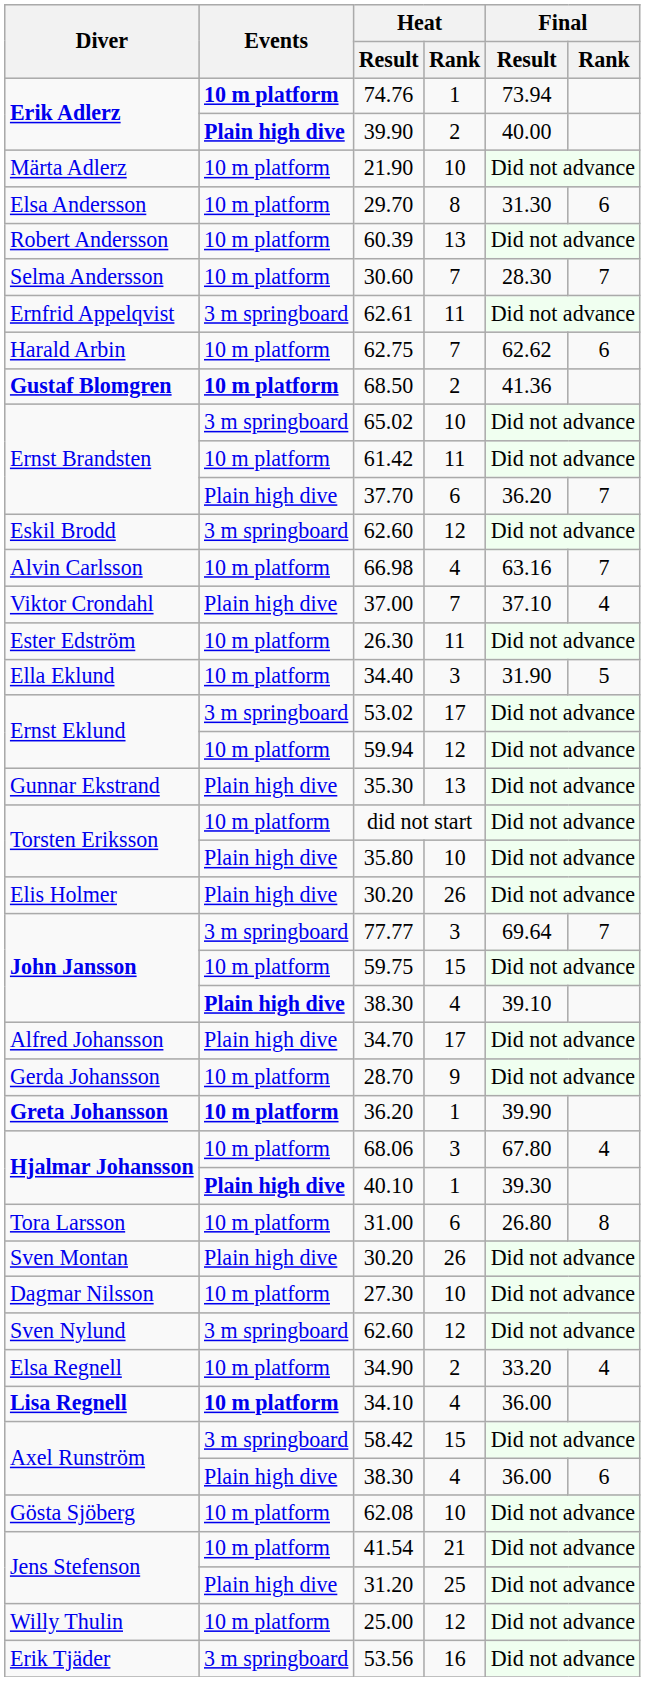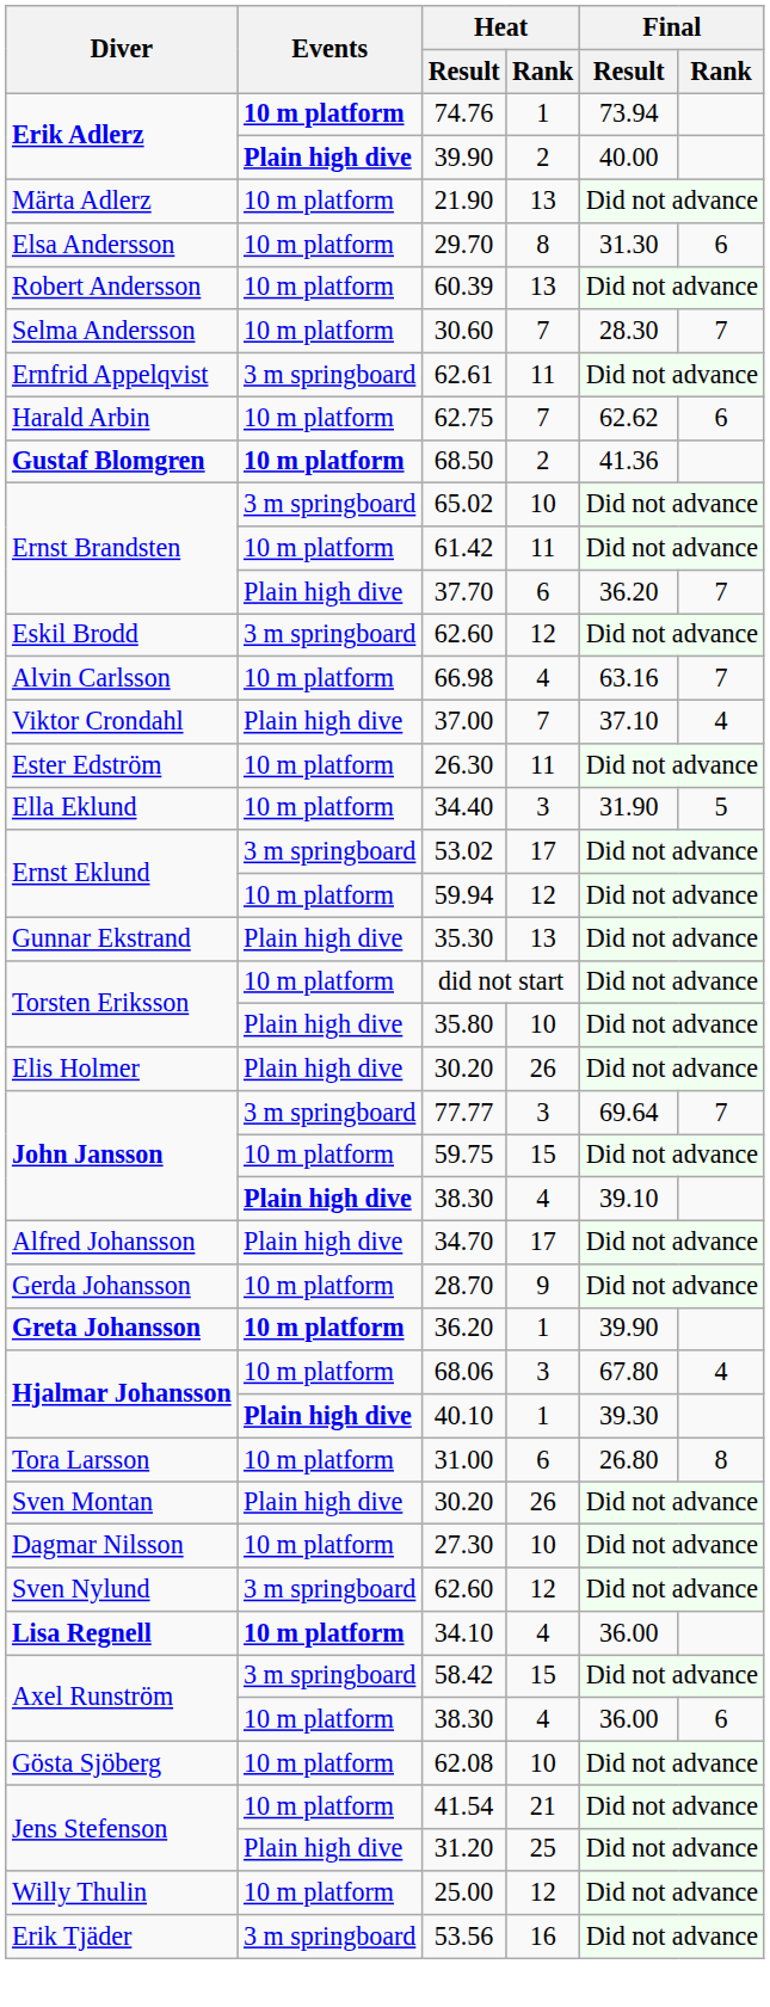 <table class=wikitable style="font-size:90%">
 <tr>
 <th rowspan="2">Diver</th>
 <th rowspan="2">Events</th>
 <th colspan="2">Heat</th>
 <th colspan="2">Final</th>
 </tr>
 <tr>
 <th>Result</th>
 <th>Rank</th>
 <th>Result</th>
 <th>Rank</th>
 </tr>
 <tr>
 <td rowspan=2><strong><a href='#'>Erik Adlerz</a></strong></td>
 <td><strong><a href='#'>10 m platform</a></strong></td>
 <td align=center>74.76</td>
 <td align=center>1</td>
 <td align=center>73.94</td>
 <td align=center></td>
 </tr>
 <tr>
 <td><strong><a href='#'>Plain high dive</a></strong></td>
 <td align=center>39.90</td>
 <td align=center>2</td>
 <td align=center>40.00</td>
 <td align=center></td>
 </tr>
 <tr>
 <td><a href='#'>Märta Adlerz</a></td>
 <td><a href='#'>10 m platform</a></td>
 <td align=center>21.90</td>
-<td align=center>10</td>
+<td align=center>13</td>
 <td align=center colspan=2 bgcolor=honeydew>Did not advance</td>
 </tr>
 <tr>
 <td><a href='#'>Elsa Andersson</a></td>
 <td><a href='#'>10 m platform</a></td>
 <td align=center>29.70</td>
 <td align=center>8</td>
 <td align=center>31.30</td>
 <td align=center>6</td>
 </tr>
 <tr>
 <td><a href='#'>Robert Andersson</a></td>
 <td><a href='#'>10 m platform</a></td>
 <td align=center>60.39</td>
 <td align=center>13</td>
 <td align=center colspan=2 bgcolor=honeydew>Did not advance</td>
 </tr>
 <tr>
 <td><a href='#'>Selma Andersson</a></td>
 <td><a href='#'>10 m platform</a></td>
 <td align=center>30.60</td>
 <td align=center>7</td>
 <td align=center>28.30</td>
 <td align=center>7</td>
 </tr>
 <tr>
 <td><a href='#'>Ernfrid Appelqvist</a></td>
 <td><a href='#'>3 m springboard</a></td>
 <td align=center>62.61</td>
 <td align=center>11</td>
 <td align=center colspan=2 bgcolor=honeydew>Did not advance</td>
 </tr>
 <tr>
 <td><a href='#'>Harald Arbin</a></td>
 <td><a href='#'>10 m platform</a></td>
 <td align=center>62.75</td>
 <td align=center>7</td>
 <td align=center>62.62</td>
 <td align=center>6</td>
 </tr>
 <tr>
 <td><strong><a href='#'>Gustaf Blomgren</a></strong></td>
 <td><strong><a href='#'>10 m platform</a></strong></td>
 <td align=center>68.50</td>
 <td align=center>2</td>
 <td align=center>41.36</td>
 <td align=center></td>
 </tr>
 <tr>
 <td rowspan=3><a href='#'>Ernst Brandsten</a></td>
 <td><a href='#'>3 m springboard</a></td>
 <td align=center>65.02</td>
 <td align=center>10</td>
 <td align=center colspan=2 bgcolor=honeydew>Did not advance</td>
 </tr>
 <tr>
 <td><a href='#'>10 m platform</a></td>
 <td align=center>61.42</td>
 <td align=center>11</td>
 <td align=center colspan=2 bgcolor=honeydew>Did not advance</td>
 </tr>
 <tr>
 <td><a href='#'>Plain high dive</a></td>
 <td align=center>37.70</td>
 <td align=center>6</td>
 <td align=center>36.20</td>
 <td align=center>7</td>
 </tr>
 <tr>
 <td><a href='#'>Eskil Brodd</a></td>
 <td><a href='#'>3 m springboard</a></td>
 <td align=center>62.60</td>
 <td align=center>12</td>
 <td align=center colspan=2 bgcolor=honeydew>Did not advance</td>
 </tr>
 <tr>
 <td><a href='#'>Alvin Carlsson</a></td>
 <td><a href='#'>10 m platform</a></td>
 <td align=center>66.98</td>
 <td align=center>4</td>
 <td align=center>63.16</td>
 <td align=center>7</td>
 </tr>
 <tr>
 <td><a href='#'>Viktor Crondahl</a></td>
 <td><a href='#'>Plain high dive</a></td>
 <td align=center>37.00</td>
 <td align=center>7</td>
 <td align=center>37.10</td>
 <td align=center>4</td>
 </tr>
 <tr>
 <td><a href='#'>Ester Edström</a></td>
 <td><a href='#'>10 m platform</a></td>
 <td align=center>26.30</td>
 <td align=center>11</td>
 <td align=center colspan=2 bgcolor=honeydew>Did not advance</td>
 </tr>
 <tr>
 <td><a href='#'>Ella Eklund</a></td>
 <td><a href='#'>10 m platform</a></td>
 <td align=center>34.40</td>
 <td align=center>3</td>
 <td align=center>31.90</td>
 <td align=center>5</td>
 </tr>
 <tr>
 <td rowspan=2><a href='#'>Ernst Eklund</a></td>
 <td><a href='#'>3 m springboard</a></td>
 <td align=center>53.02</td>
 <td align=center>17</td>
 <td align=center colspan=2 bgcolor=honeydew>Did not advance</td>
 </tr>
 <tr>
 <td><a href='#'>10 m platform</a></td>
 <td align=center>59.94</td>
 <td align=center>12</td>
 <td align=center colspan=2 bgcolor=honeydew>Did not advance</td>
 </tr>
 <tr>
 <td><a href='#'>Gunnar Ekstrand</a></td>
 <td><a href='#'>Plain high dive</a></td>
 <td align=center>35.30</td>
 <td align=center>13</td>
 <td align=center colspan=2 bgcolor=honeydew>Did not advance</td>
 </tr>
 <tr>
 <td rowspan=2><a href='#'>Torsten Eriksson</a></td>
 <td><a href='#'>10 m platform</a></td>
 <td align=center colspan=2>did not start</td>
 <td align=center colspan=2 bgcolor=honeydew>Did not advance</td>
 </tr>
 <tr>
 <td><a href='#'>Plain high dive</a></td>
 <td align=center>35.80</td>
 <td align=center>10</td>
 <td align=center colspan=2 bgcolor=honeydew>Did not advance</td>
 </tr>
 <tr>
 <td><a href='#'>Elis Holmer</a></td>
 <td><a href='#'>Plain high dive</a></td>
 <td align=center>30.20</td>
 <td align=center>26</td>
 <td align=center colspan=2 bgcolor=honeydew>Did not advance</td>
 </tr>
 <tr>
 <td rowspan=3><strong><a href='#'>John Jansson</a></strong></td>
 <td><a href='#'>3 m springboard</a></td>
 <td align=center>77.77</td>
 <td align=center>3</td>
 <td align=center>69.64</td>
 <td align=center>7</td>
 </tr>
 <tr>
 <td><a href='#'>10 m platform</a></td>
 <td align=center>59.75</td>
 <td align=center>15</td>
 <td align=center colspan=2 bgcolor=honeydew>Did not advance</td>
 </tr>
 <tr>
 <td><strong><a href='#'>Plain high dive</a></strong></td>
 <td align=center>38.30</td>
 <td align=center>4</td>
 <td align=center>39.10</td>
 <td align=center></td>
 </tr>
 <tr>
 <td><a href='#'>Alfred Johansson</a></td>
 <td><a href='#'>Plain high dive</a></td>
 <td align=center>34.70</td>
 <td align=center>17</td>
 <td align=center colspan=2 bgcolor=honeydew>Did not advance</td>
 </tr>
 <tr>
 <td><a href='#'>Gerda Johansson</a></td>
 <td><a href='#'>10 m platform</a></td>
 <td align=center>28.70</td>
 <td align=center>9</td>
 <td align=center colspan=2 bgcolor=honeydew>Did not advance</td>
 </tr>
 <tr>
 <td><strong><a href='#'>Greta Johansson</a></strong></td>
 <td><strong><a href='#'>10 m platform</a></strong></td>
 <td align=center>36.20</td>
 <td align=center>1</td>
 <td align=center>39.90</td>
 <td align=center></td>
 </tr>
 <tr>
 <td rowspan=2><strong><a href='#'>Hjalmar Johansson</a></strong></td>
 <td><a href='#'>10 m platform</a></td>
 <td align=center>68.06</td>
 <td align=center>3</td>
 <td align=center>67.80</td>
 <td align=center>4</td>
 </tr>
 <tr>
 <td><strong><a href='#'>Plain high dive</a></strong></td>
 <td align=center>40.10</td>
 <td align=center>1</td>
 <td align=center>39.30</td>
 <td align=center></td>
 </tr>
 <tr>
 <td><a href='#'>Tora Larsson</a></td>
 <td><a href='#'>10 m platform</a></td>
 <td align=center>31.00</td>
 <td align=center>6</td>
 <td align=center>26.80</td>
 <td align=center>8</td>
 </tr>
 <tr>
 <td><a href='#'>Sven Montan</a></td>
 <td><a href='#'>Plain high dive</a></td>
 <td align=center>30.20</td>
 <td align=center>26</td>
 <td align=center colspan=2 bgcolor=honeydew>Did not advance</td>
 </tr>
 <tr>
 <td><a href='#'>Dagmar Nilsson</a></td>
 <td><a href='#'>10 m platform</a></td>
 <td align=center>27.30</td>
 <td align=center>10</td>
 <td align=center colspan=2 bgcolor=honeydew>Did not advance</td>
 </tr>
 <tr>
 <td><a href='#'>Sven Nylund</a></td>
 <td><a href='#'>3 m springboard</a></td>
 <td align=center>62.60</td>
 <td align=center>12</td>
 <td align=center colspan=2 bgcolor=honeydew>Did not advance</td>
 </tr>
 <tr>
-<td><a href='#'>Elsa Regnell</a></td>
-<td><a href='#'>10 m platform</a></td>
-<td align=center>34.90</td>
-<td align=center>2</td>
-<td align=center>33.20</td>
-<td align=center>4</td>
-</tr>
-<tr>
 <td><strong><a href='#'>Lisa Regnell</a></strong></td>
 <td><strong><a href='#'>10 m platform</a></strong></td>
 <td align=center>34.10</td>
 <td align=center>4</td>
 <td align=center>36.00</td>
 <td align=center></td>
 </tr>
 <tr>
 <td rowspan=2><a href='#'>Axel Runström</a></td>
 <td><a href='#'>3 m springboard</a></td>
 <td align=center>58.42</td>
 <td align=center>15</td>
 <td align=center colspan=2 bgcolor=honeydew>Did not advance</td>
 </tr>
 <tr>
-<td><a href='#'>Plain high dive</a></td>
+<td><a href='#'>10 m platform</a></td>
 <td align=center>38.30</td>
 <td align=center>4</td>
 <td align=center>36.00</td>
 <td align=center>6</td>
 </tr>
 <tr>
 <td><a href='#'>Gösta Sjöberg</a></td>
 <td><a href='#'>10 m platform</a></td>
 <td align=center>62.08</td>
 <td align=center>10</td>
 <td align=center colspan=2 bgcolor=honeydew>Did not advance</td>
 </tr>
 <tr>
 <td rowspan=2><a href='#'>Jens Stefenson</a></td>
 <td><a href='#'>10 m platform</a></td>
 <td align=center>41.54</td>
 <td align=center>21</td>
 <td align=center colspan=2 bgcolor=honeydew>Did not advance</td>
 </tr>
 <tr>
 <td><a href='#'>Plain high dive</a></td>
 <td align=center>31.20</td>
 <td align=center>25</td>
 <td align=center colspan=2 bgcolor=honeydew>Did not advance</td>
 </tr>
 <tr>
 <td><a href='#'>Willy Thulin</a></td>
 <td><a href='#'>10 m platform</a></td>
 <td align=center>25.00</td>
 <td align=center>12</td>
 <td align=center colspan=2 bgcolor=honeydew>Did not advance</td>
 </tr>
 <tr>
 <td><a href='#'>Erik Tjäder</a></td>
 <td><a href='#'>3 m springboard</a></td>
 <td align=center>53.56</td>
 <td align=center>16</td>
 <td align=center colspan=2 bgcolor=honeydew>Did not advance</td>
 </tr>
 </table>
